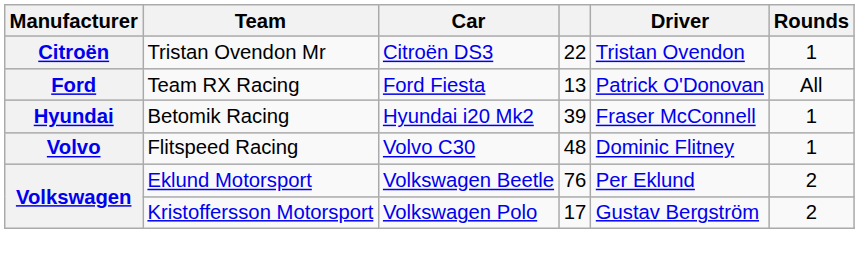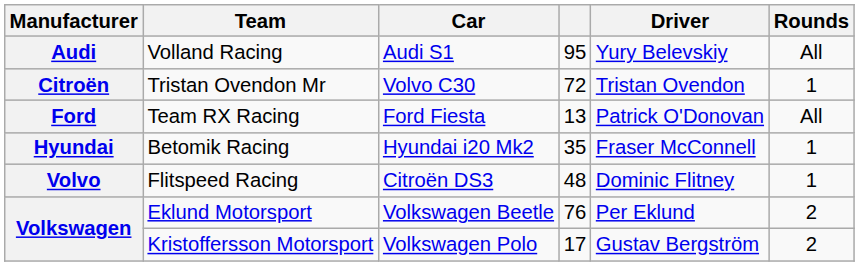 <table class="wikitable" style="font-size:85%;">
 <tr>
 <th>Manufacturer</th>
 <th>Team</th>
 <th>Car</th>
 <th></th>
 <th>Driver</th>
 <th>Rounds</th>
 </tr>
 <tr>
+<th><a href='#'>Audi</a></th>
+<td> Volland Racing</td>
+<td><a href='#'>Audi S1</a></td>
+<td align=center>95</td>
+<td> <a href='#'>Yury Belevskiy</a></td>
+<td align=center>All</td>
+</tr>
+<tr>
 <th><a href='#'>Citroën</a></th>
 <td> Tristan Ovendon Mr</td>
-<td><a href='#'>Citroën DS3</a></td>
-<td align=center>22</td>
+<td><a href='#'>Volvo C30</a></td>
+<td align=center>72</td>
 <td> <a href='#'>Tristan Ovendon</a></td>
 <td align=center>1</td>
 </tr>
 <tr>
 <th><a href='#'>Ford</a></th>
 <td> Team RX Racing</td>
 <td><a href='#'>Ford Fiesta</a></td>
 <td align=center>13</td>
 <td> <a href='#'>Patrick O'Donovan</a></td>
 <td align=center>All</td>
 </tr>
 <tr>
 <th><a href='#'>Hyundai</a></th>
 <td> Betomik Racing</td>
 <td><a href='#'>Hyundai i20 Mk2</a></td>
-<td align=center>39</td>
+<td align=center>35</td>
 <td> <a href='#'>Fraser McConnell</a></td>
 <td align=center>1</td>
 </tr>
 <tr>
 <th><a href='#'>Volvo</a></th>
 <td> Flitspeed Racing</td>
-<td><a href='#'>Volvo C30</a></td>
+<td><a href='#'>Citroën DS3</a></td>
 <td align=center>48</td>
 <td> <a href='#'>Dominic Flitney</a></td>
 <td align=center>1</td>
 </tr>
 <tr>
 <th rowspan=2><a href='#'>Volkswagen</a></th>
 <td> <a href='#'>Eklund Motorsport</a></td>
 <td><a href='#'>Volkswagen Beetle</a></td>
 <td align=center>76</td>
 <td> <a href='#'>Per Eklund</a></td>
 <td align=center>2</td>
 </tr>
 <tr>
 <td> <a href='#'>Kristoffersson Motorsport</a></td>
 <td><a href='#'>Volkswagen Polo</a></td>
 <td align=center>17</td>
 <td> <a href='#'>Gustav Bergström</a></td>
 <td align=center>2</td>
 </tr>
 </table>
